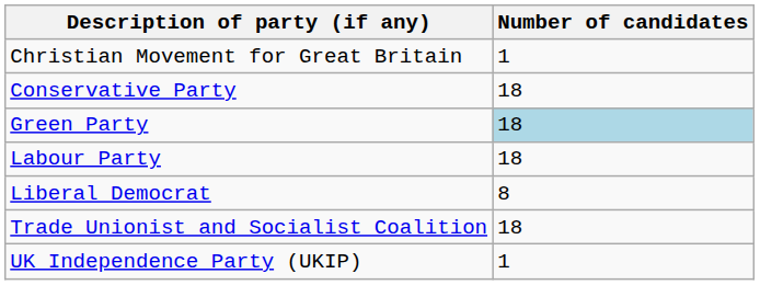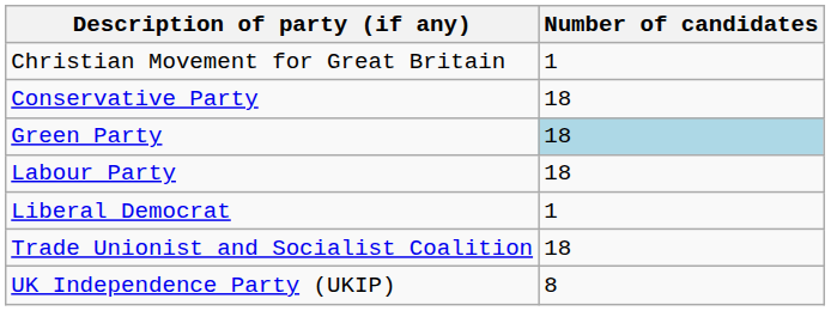 <table class="wikitable">
 <tr>
 <th>Description of party (if any)</th>
 <th>Number of candidates</th>
 </tr>
 <tr>
 <td>Christian Movement for Great Britain</td>
 <td>1</td>
 </tr>
 <tr>
 <td><a href='#'>Conservative Party</a></td>
 <td>18</td>
 </tr>
 <tr>
 <td><a href='#'>Green Party</a></td>
 <td style="background: lightblue;">18</td>
 </tr>
 <tr>
 <td><a href='#'>Labour Party</a></td>
 <td>18</td>
 </tr>
 <tr>
 <td><a href='#'>Liberal Democrat</a></td>
-<td>8</td>
+<td>1</td>
 </tr>
 <tr>
 <td><a href='#'>Trade Unionist and Socialist Coalition</a></td>
 <td>18</td>
 </tr>
 <tr>
 <td><a href='#'>UK Independence Party</a> (UKIP)</td>
-<td>1</td>
+<td>8</td>
 </tr>
 </table>
